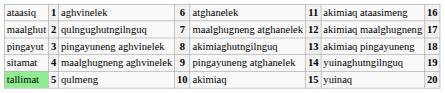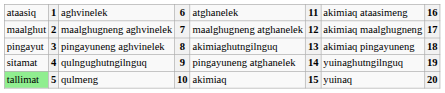 <table class="wikitable">
 <tr>
 <td>ataasiq</td>
 <th>1</th>
 <td>aghvinelek</td>
 <th>6</th>
 <td>atghanelek</td>
 <th>11</th>
 <td>akimiaq ataasimeng</td>
 <th>16</th>
 </tr>
 <tr>
 <td>maalghut</td>
 <th>2</th>
-<td>qulngughutngilnguq</td>
+<td>maalghugneng aghvinelek</td>
 <th>7</th>
 <td>maalghugneng atghanelek</td>
 <th>12</th>
 <td>akimiaq maalghugneng</td>
 <th>17</th>
 </tr>
 <tr>
 <td>pingayut</td>
 <th>3</th>
 <td>pingayuneng aghvinelek</td>
 <th>8</th>
 <td>akimiaghutngilnguq</td>
 <th>13</th>
 <td>akimiaq pingayuneng</td>
 <th>18</th>
 </tr>
 <tr>
 <td>sitamat</td>
 <th>4</th>
-<td>maalghugneng aghvinelek</td>
+<td>qulngughutngilnguq</td>
 <th>9</th>
 <td>pingayuneng atghanelek</td>
 <th>14</th>
 <td>yuinaghutngilnguq</td>
 <th>19</th>
 </tr>
 <tr>
 <td style="background: lightgreen;">tallimat</td>
 <th>5</th>
 <td>qulmeng</td>
 <th>10</th>
 <td>akimiaq</td>
 <th>15</th>
 <td>yuinaq</td>
 <th>20</th>
 </tr>
 </table>
